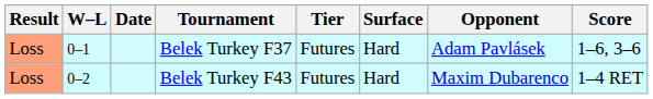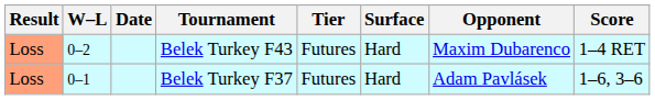 <table class="sortable wikitable" style=font-size:97%>
 <tr>
 <th>Result</th>
 <th class="unsortable">W–L</th>
 <th>Date</th>
 <th>Tournament</th>
 <th>Tier</th>
 <th>Surface</th>
 <th>Opponent</th>
 <th class="unsortable">Score</th>
 </tr>
 <tr bgcolor=#cffcff>
 <td bgcolor=FFA07A>Loss</td>
+<td><small>0–2</small></td>
+<td></td>
+<td><a href='#'>Belek</a> Turkey F43</td>
+<td>Futures</td>
+<td>Hard</td>
+<td> <a href='#'>Maxim Dubarenco</a></td>
+<td>1–4 RET</td>
+</tr>
+<tr bgcolor=#cffcff>
+<td bgcolor=FFA07A>Loss</td>
 <td><small>0–1</small></td>
 <td></td>
 <td><a href='#'>Belek</a> Turkey F37</td>
 <td>Futures</td>
 <td>Hard</td>
 <td> <a href='#'>Adam Pavlásek</a></td>
 <td>1–6, 3–6</td>
 </tr>
-<tr bgcolor=#cffcff>
-<td bgcolor=FFA07A>Loss</td>
-<td><small>0–2</small></td>
-<td></td>
-<td><a href='#'>Belek</a> Turkey F43</td>
-<td>Futures</td>
-<td>Hard</td>
-<td> <a href='#'>Maxim Dubarenco</a></td>
-<td>1–4 RET</td>
-</tr>
 </table>
